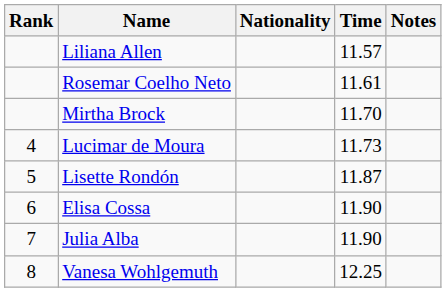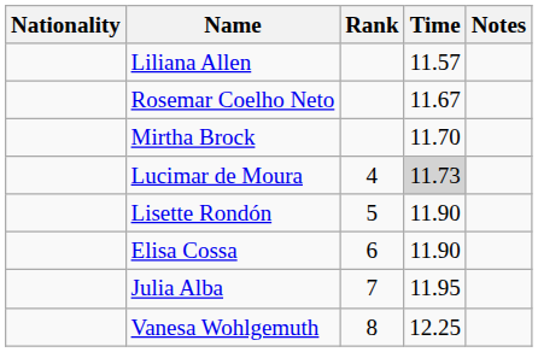 <table class="wikitable sortable" style="text-align:center;font-size:95%">
 <tr>
+<th>Nationality</th>
+<th>Name</th>
 <th>Rank</th>
-<th>Name</th>
-<th>Nationality</th>
 <th>Time</th>
 <th>Notes</th>
 </tr>
 <tr>
+<td align=left></td>
+<td align=left><a href='#'>Liliana Allen</a></td>
 <td></td>
-<td align=left><a href='#'>Liliana Allen</a></td>
-<td align=left></td>
 <td>11.57</td>
 <td></td>
 </tr>
 <tr>
+<td align=left></td>
+<td align=left><a href='#'>Rosemar Coelho Neto</a></td>
 <td></td>
-<td align=left><a href='#'>Rosemar Coelho Neto</a></td>
-<td align=left></td>
-<td>11.61</td>
+<td>11.67</td>
 <td></td>
 </tr>
 <tr>
+<td align=left></td>
+<td align=left><a href='#'>Mirtha Brock</a></td>
 <td></td>
-<td align=left><a href='#'>Mirtha Brock</a></td>
-<td align=left></td>
 <td>11.70</td>
 <td></td>
 </tr>
 <tr>
+<td align=left></td>
+<td align=left><a href='#'>Lucimar de Moura</a></td>
 <td>4</td>
-<td align=left><a href='#'>Lucimar de Moura</a></td>
-<td align=left></td>
-<td>11.73</td>
+<td style="background: lightgrey;">11.73</td>
 <td></td>
 </tr>
 <tr>
+<td align=left></td>
+<td align=left><a href='#'>Lisette Rondón</a></td>
 <td>5</td>
-<td align=left><a href='#'>Lisette Rondón</a></td>
-<td align=left></td>
-<td>11.87</td>
-<td></td>
-</tr>
-<tr>
-<td>6</td>
-<td align=left><a href='#'>Elisa Cossa</a></td>
-<td align=left></td>
 <td>11.90</td>
 <td></td>
 </tr>
 <tr>
-<td>7</td>
-<td align=left><a href='#'>Julia Alba</a></td>
 <td align=left></td>
+<td align=left><a href='#'>Elisa Cossa</a></td>
+<td>6</td>
 <td>11.90</td>
 <td></td>
 </tr>
 <tr>
+<td align=left></td>
+<td align=left><a href='#'>Julia Alba</a></td>
+<td>7</td>
+<td>11.95</td>
+<td></td>
+</tr>
+<tr>
+<td align=left></td>
+<td align=left><a href='#'>Vanesa Wohlgemuth</a></td>
 <td>8</td>
-<td align=left><a href='#'>Vanesa Wohlgemuth</a></td>
-<td align=left></td>
 <td>12.25</td>
 <td></td>
 </tr>
 </table>
